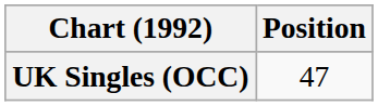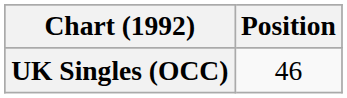 <table class="wikitable plainrowheaders" style="text-align:center">
 <tr>
 <th scope="col">Chart (1992)</th>
 <th scope="col">Position</th>
 </tr>
 <tr>
 <th scope="row">UK Singles (OCC)</th>
-<td>47</td>
+<td>46</td>
 </tr>
 </table>
